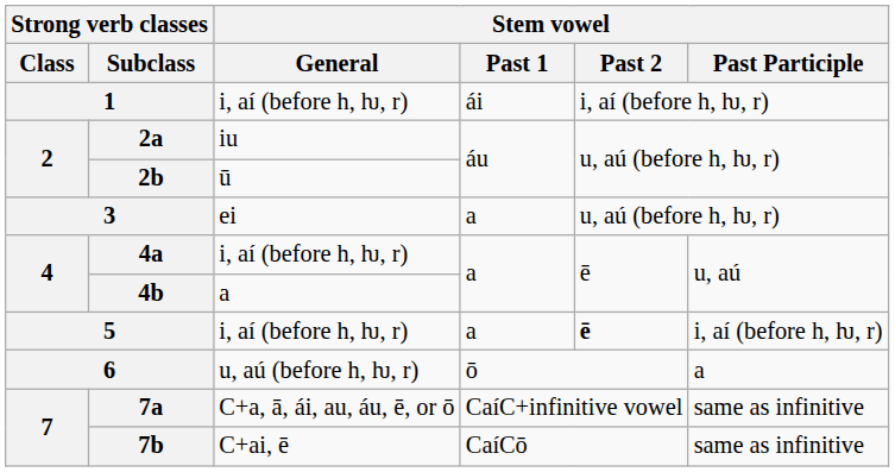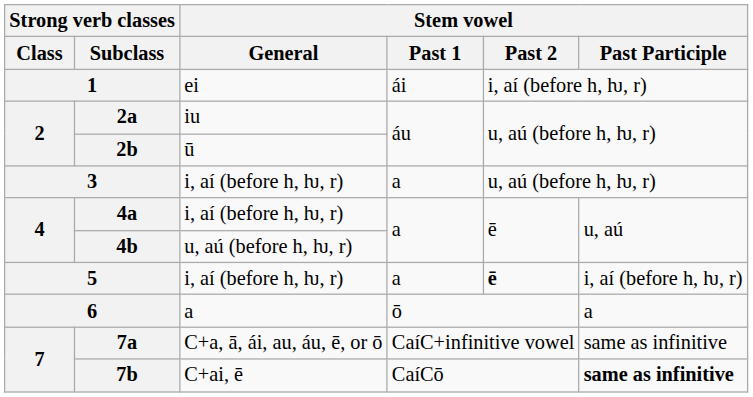 <table class="wikitable">
 <tr>
 <th colspan="2">Strong verb classes</th>
 <th colspan="4">Stem vowel</th>
 </tr>
 <tr>
 <th>Class</th>
 <th>Subclass</th>
 <th>General</th>
 <th>Past 1</th>
 <th>Past 2</th>
 <th>Past Participle</th>
 </tr>
 <tr>
 <th colspan="2">1</th>
-<td>i, aí (before h, ƕ, r)</td>
+<td>ei</td>
 <td>ái</td>
 <td colspan="2">i, aí (before h, ƕ, r)</td>
 </tr>
 <tr>
 <th rowspan="2">2</th>
 <th>2a</th>
 <td>iu</td>
 <td rowspan="2">áu</td>
 <td colspan="2" rowspan="2">u, aú (before h, ƕ, r)</td>
 </tr>
 <tr>
 <th>2b</th>
 <td>ū</td>
 </tr>
 <tr>
 <th colspan="2">3</th>
-<td>ei</td>
+<td>i, aí (before h, ƕ, r)</td>
 <td>a</td>
 <td colspan="2">u, aú (before h, ƕ, r)</td>
 </tr>
 <tr>
 <th rowspan="2">4</th>
 <th>4a</th>
 <td>i, aí (before h, ƕ, r)</td>
 <td rowspan="2">a</td>
 <td rowspan="2">ē</td>
 <td rowspan="2">u, aú</td>
 </tr>
 <tr>
 <th>4b</th>
-<td>a</td>
+<td>u, aú (before h, ƕ, r)</td>
 </tr>
 <tr>
 <th colspan="2">5</th>
 <td>i, aí (before h, ƕ, r)</td>
 <td>a</td>
 <td><strong>ē</strong></td>
 <td>i, aí (before h, ƕ, r)</td>
 </tr>
 <tr>
 <th colspan="2">6</th>
-<td>u, aú (before h, ƕ, r)</td>
+<td>a</td>
 <td colspan="2">ō</td>
 <td>a</td>
 </tr>
 <tr>
 <th rowspan="2">7</th>
 <th>7a</th>
 <td>C+a, ā, ái, au, áu, ē, or ō</td>
 <td colspan="2">CaíC+infinitive vowel</td>
 <td>same as infinitive</td>
 </tr>
 <tr>
 <th>7b</th>
 <td>C+ai, ē</td>
 <td colspan="2">CaíCō</td>
-<td>same as infinitive</td>
+<td><strong>same as infinitive</strong></td>
 </tr>
 </table>
